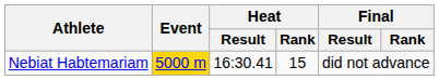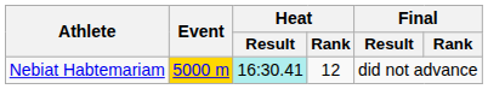 <table class=wikitable style="font-size:90%">
 <tr>
 <th rowspan="2">Athlete</th>
 <th rowspan="2">Event</th>
 <th colspan="2">Heat</th>
 <th colspan="2">Final</th>
 </tr>
 <tr style="font-size:95%">
 <th>Result</th>
 <th>Rank</th>
 <th>Result</th>
 <th>Rank</th>
 </tr>
 <tr align=center>
 <td align=left><a href='#'>Nebiat Habtemariam</a></td>
 <td align=left style="background: gold;"><a href='#'>5000 m</a></td>
-<td>16:30.41</td>
-<td>15</td>
+<td style="background: paleturquoise;">16:30.41</td>
+<td>12</td>
 <td colspan=2>did not advance</td>
 </tr>
 </table>
